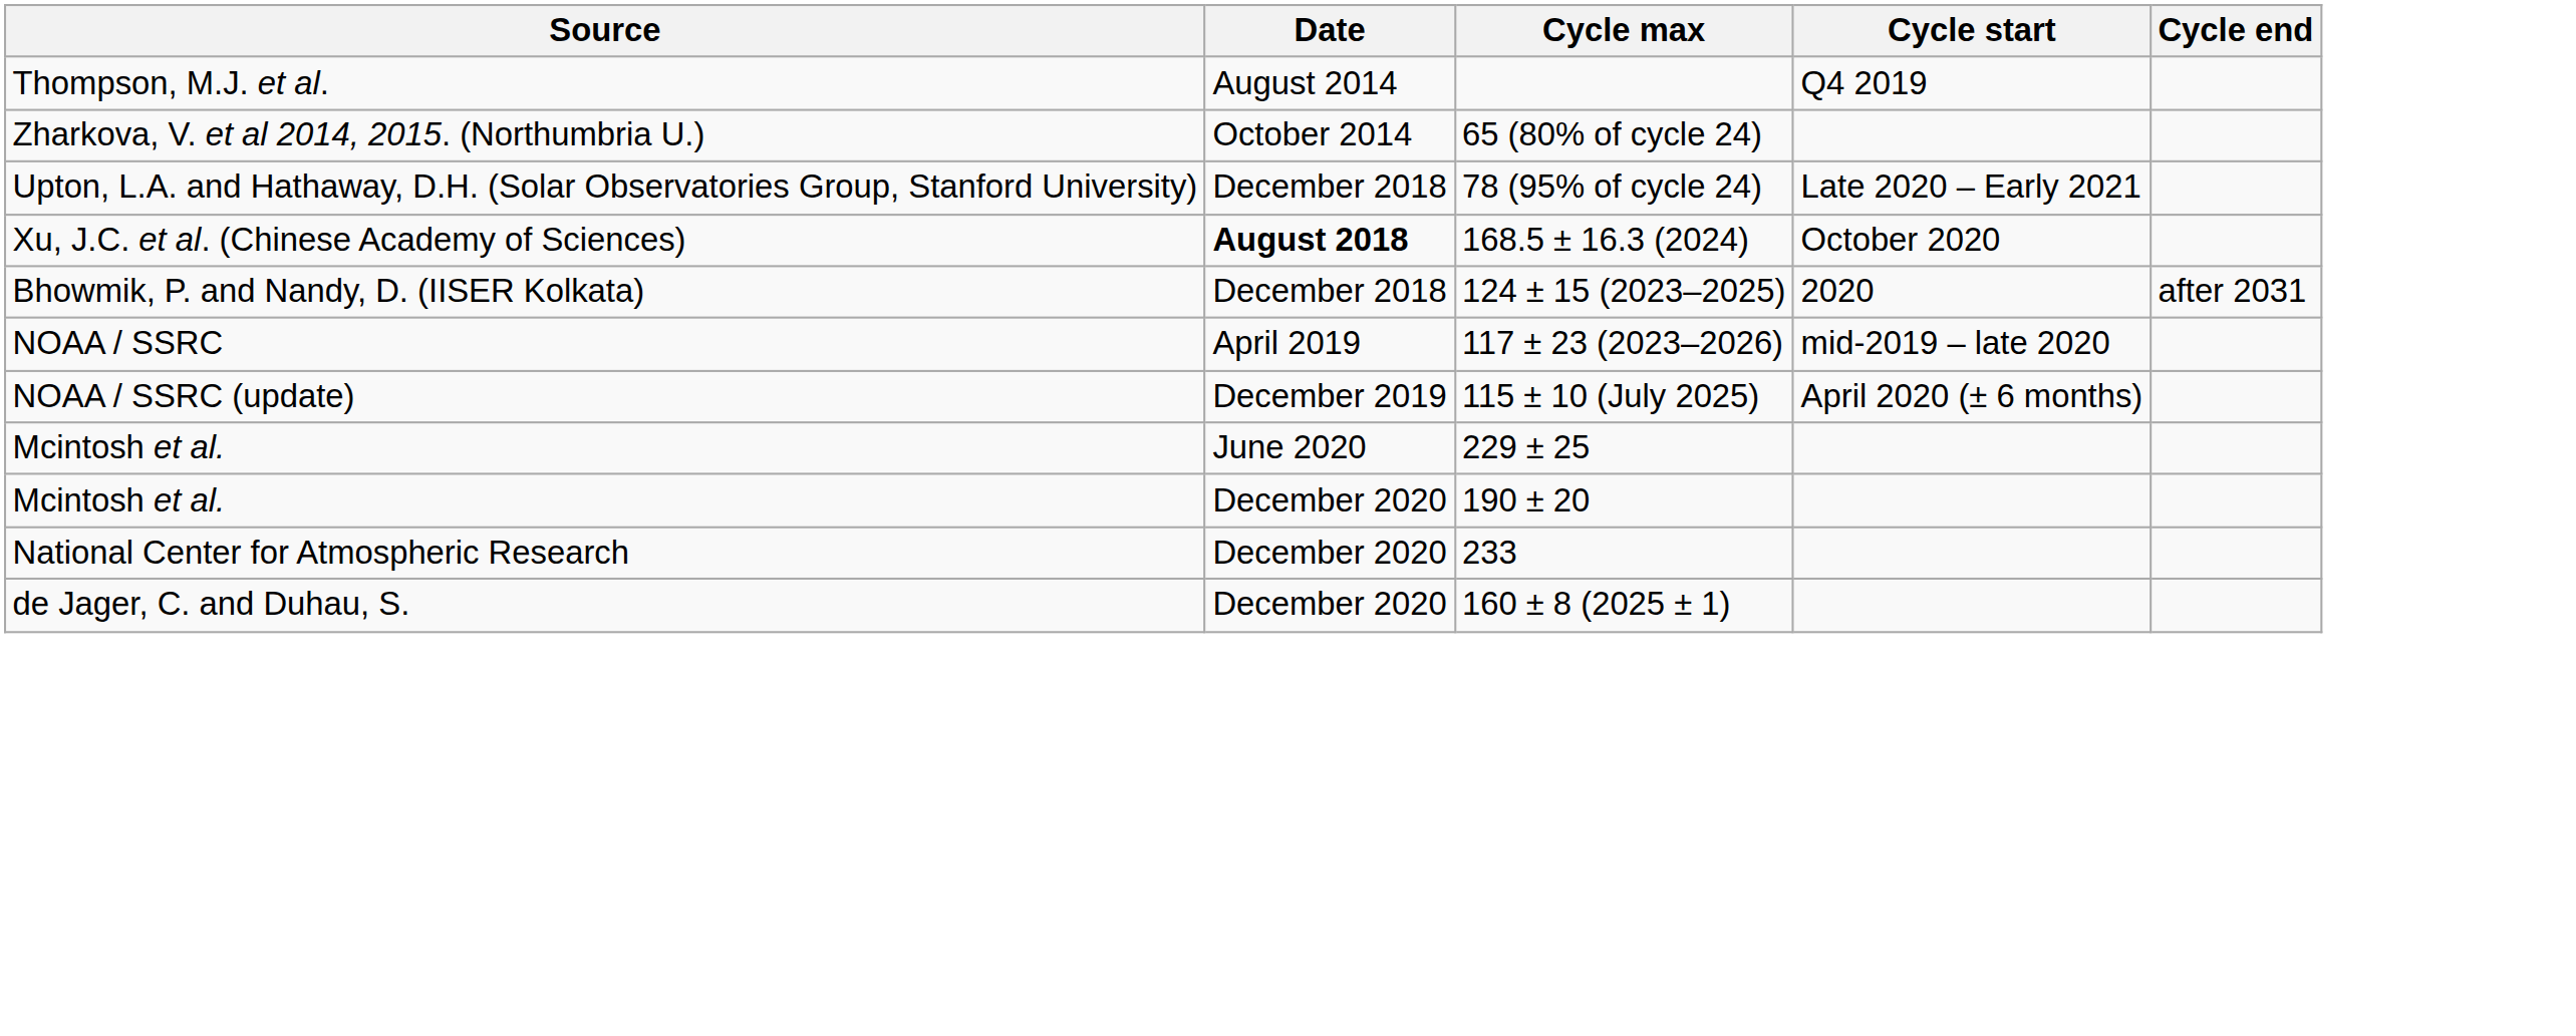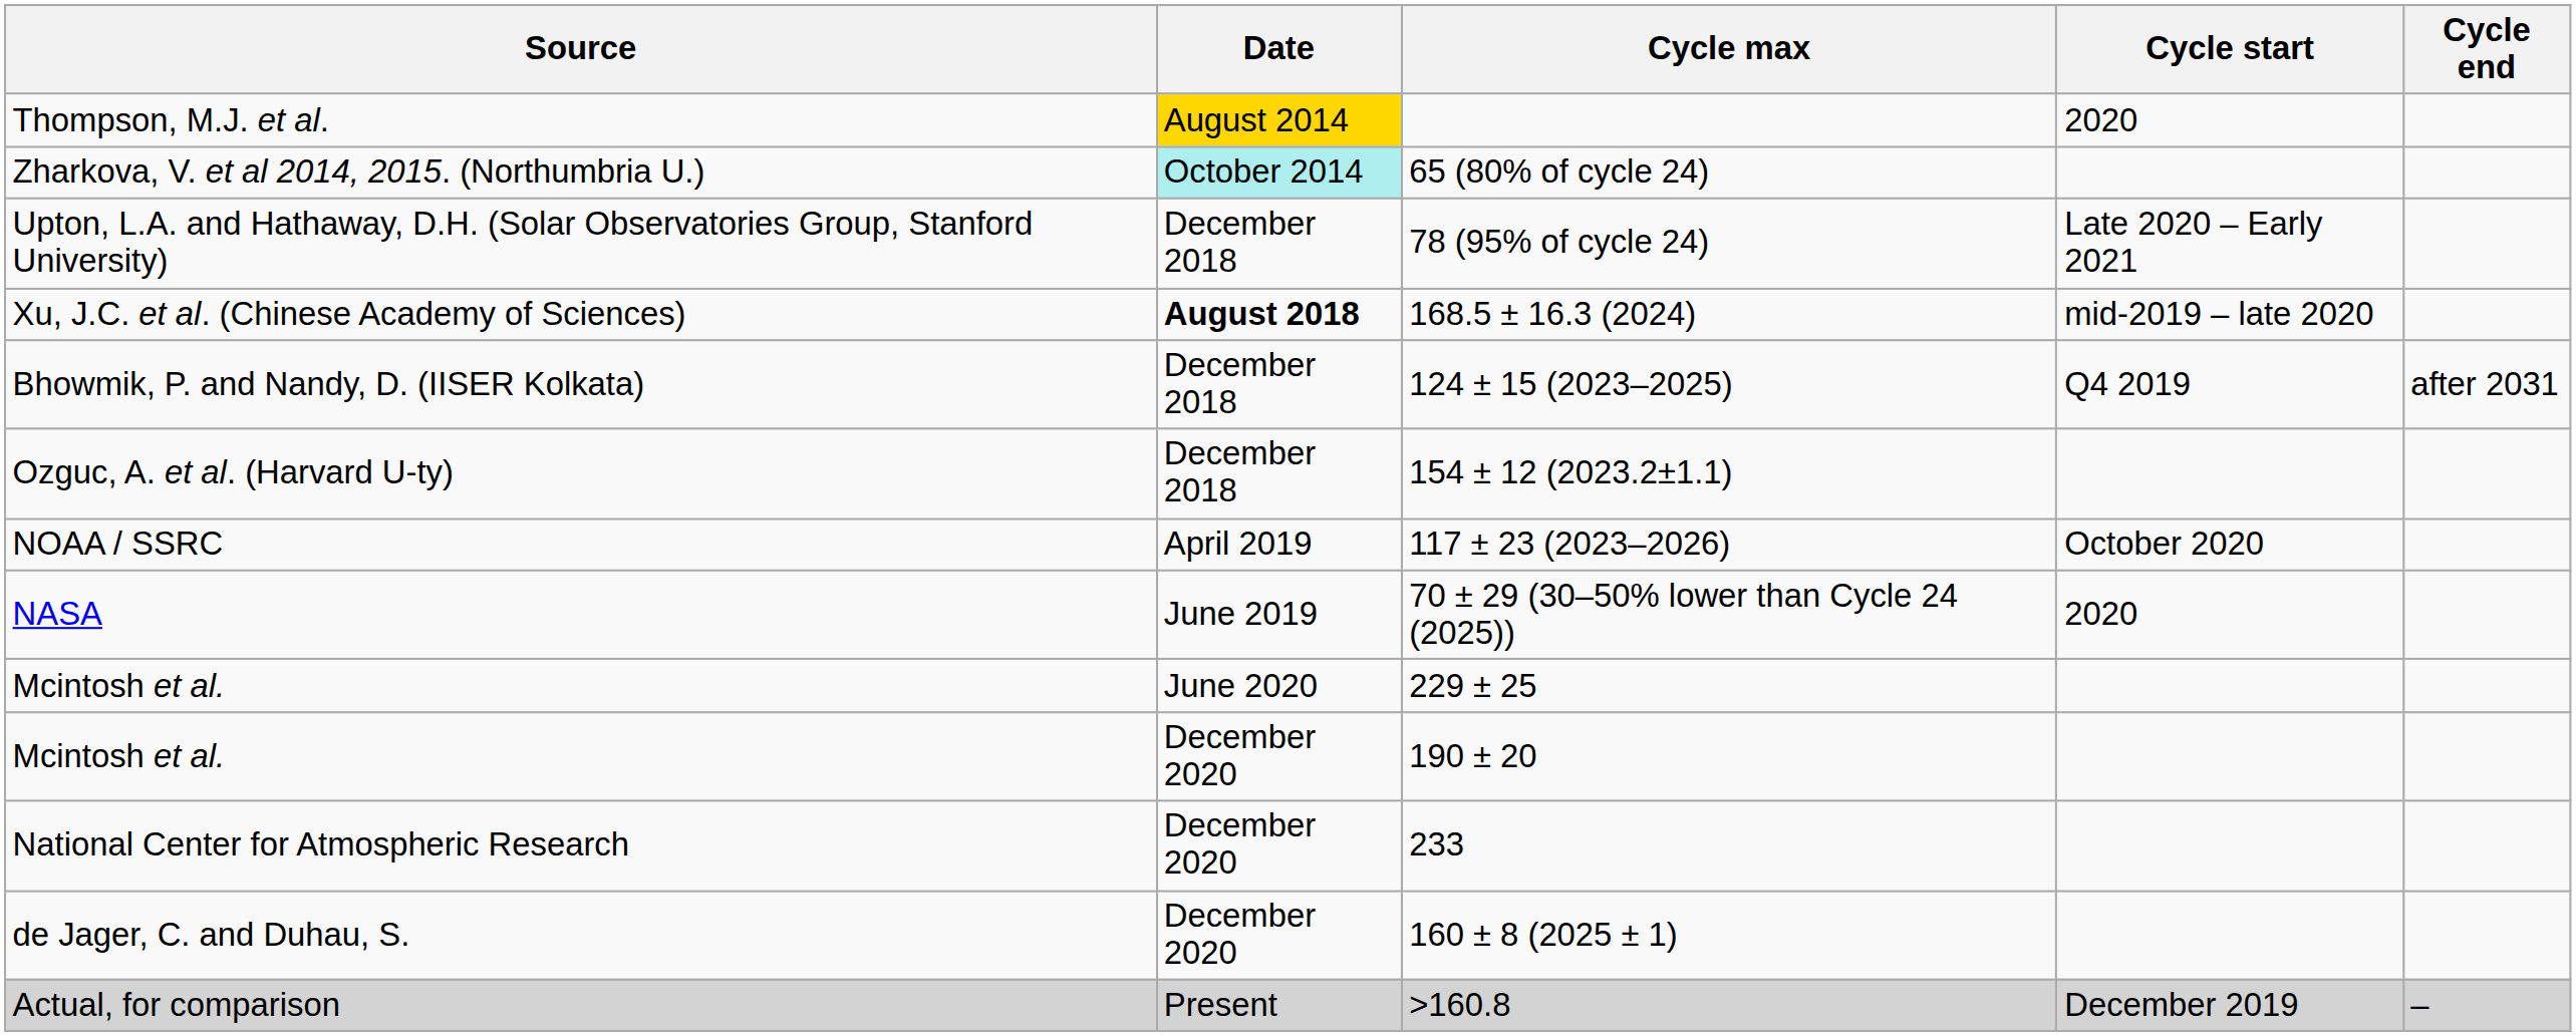 <table class="wikitable">
 <tr>
 <th>Source</th>
 <th>Date</th>
 <th>Cycle max</th>
 <th>Cycle start</th>
 <th>Cycle end</th>
 </tr>
 <tr>
 <td>Thompson, M.J. <em>et al</em>.</td>
-<td>August 2014</td>
+<td style="background: gold;">August 2014</td>
 <td></td>
-<td>Q4 2019</td>
+<td>2020</td>
 <td></td>
 </tr>
 <tr>
 <td>Zharkova, V. <em>et al 2014, 2015</em>. (Northumbria U.)</td>
-<td>October 2014</td>
+<td style="background: paleturquoise;">October 2014</td>
 <td>65 (80% of cycle 24)</td>
 <td></td>
 <td></td>
 </tr>
 <tr>
 <td>Upton, L.A. and Hathaway, D.H. (Solar Observatories Group, Stanford University)</td>
 <td>December 2018</td>
 <td>78 (95% of cycle 24)</td>
 <td>Late 2020 – Early 2021</td>
 <td></td>
 </tr>
 <tr>
 <td>Xu, J.C. <em>et al</em>. (Chinese Academy of Sciences)</td>
 <td><strong>August 2018</strong></td>
 <td>168.5 ± 16.3 (2024)</td>
-<td>October 2020</td>
+<td>mid-2019 – late 2020</td>
 <td></td>
 </tr>
 <tr>
 <td>Bhowmik, P. and Nandy, D. (IISER Kolkata)</td>
 <td>December 2018</td>
 <td>124 ± 15 (2023–2025)</td>
-<td>2020</td>
+<td>Q4 2019</td>
 <td>after 2031</td>
+</tr>
+<tr>
+<td>Ozguc, A. <em>et al</em>. (Harvard U-ty)</td>
+<td>December 2018</td>
+<td>154 ± 12 (2023.2±1.1)</td>
+<td></td>
+<td></td>
 </tr>
 <tr>
 <td>NOAA / SSRC</td>
 <td>April 2019</td>
 <td>117 ± 23 (2023–2026)</td>
-<td>mid-2019 – late 2020</td>
+<td>October 2020</td>
 <td></td>
 </tr>
 <tr>
-<td>NOAA / SSRC (update)</td>
-<td>December 2019</td>
-<td>115 ± 10 (July 2025)</td>
-<td>April 2020 (± 6 months)</td>
+<td><a href='#'>NASA</a></td>
+<td>June 2019</td>
+<td>70 ± 29 (30–50% lower than Cycle 24 (2025))</td>
+<td>2020</td>
 <td></td>
 </tr>
 <tr>
 <td>Mcintosh <em>et al.</em></td>
 <td>June 2020</td>
 <td>229 ± 25</td>
 <td></td>
 <td></td>
 </tr>
 <tr>
 <td>Mcintosh <em>et al.</em></td>
 <td>December 2020</td>
 <td>190 ± 20</td>
 <td></td>
 <td></td>
 </tr>
 <tr>
 <td>National Center for Atmospheric Research</td>
 <td>December 2020</td>
 <td>233</td>
 <td></td>
 <td></td>
 </tr>
 <tr>
 <td>de Jager, C. and Duhau, S. </td>
 <td>December 2020</td>
 <td>160 ± 8 (2025 ± 1)</td>
 <td></td>
 <td></td>
 </tr>
+<tr bgcolor="lightgrey">
+<td>Actual, for comparison</td>
+<td>Present</td>
+<td>>160.8</td>
+<td>December 2019</td>
+<td>–</td>
+</tr>
 </table>
